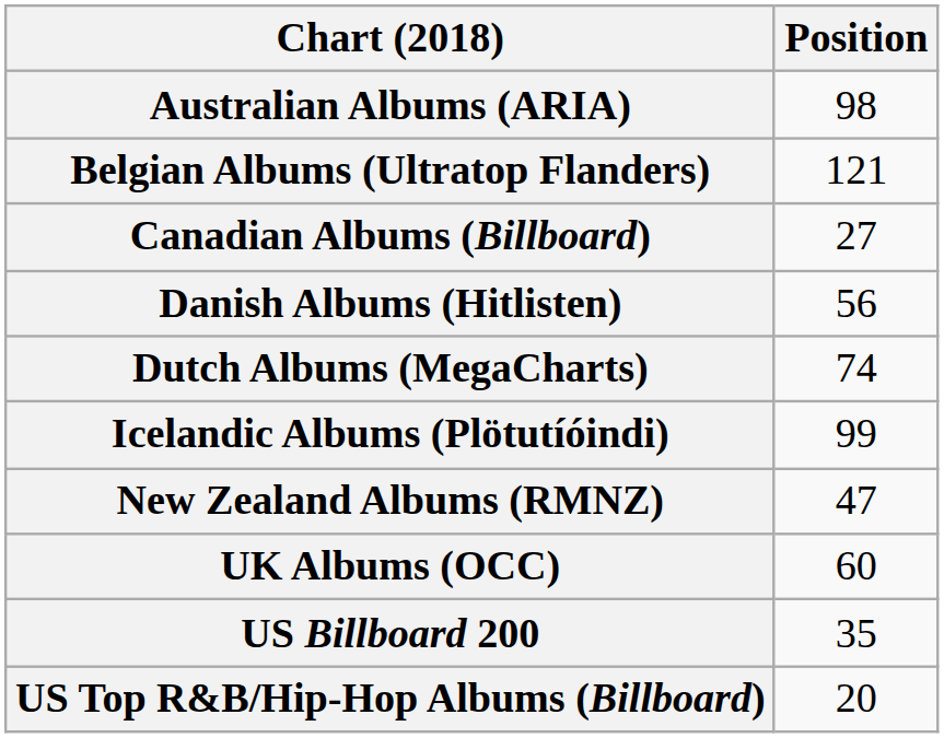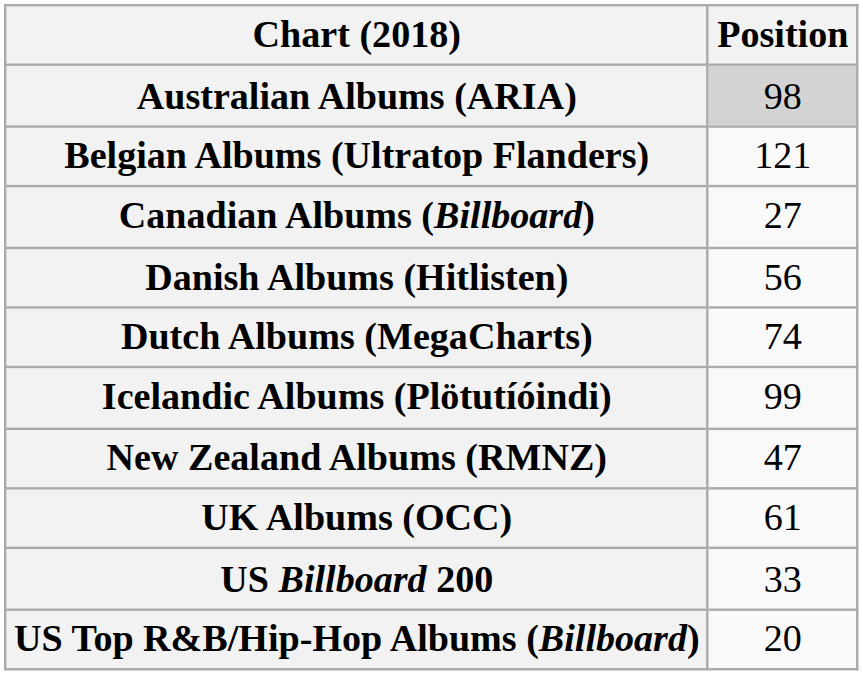 <table class="wikitable sortable plainrowheaders" style="text-align:center">
 <tr>
 <th scope="col">Chart (2018)</th>
 <th scope="col">Position</th>
 </tr>
 <tr>
 <th scope="row">Australian Albums (ARIA)</th>
-<td>98</td>
+<td style="background: lightgrey;">98</td>
 </tr>
 <tr>
 <th scope="row">Belgian Albums (Ultratop Flanders)</th>
 <td>121</td>
 </tr>
 <tr>
 <th scope="row">Canadian Albums (<em>Billboard</em>)</th>
 <td>27</td>
 </tr>
 <tr>
 <th scope="row">Danish Albums (Hitlisten)</th>
 <td>56</td>
 </tr>
 <tr>
 <th scope="row">Dutch Albums (MegaCharts)</th>
 <td>74</td>
 </tr>
 <tr>
 <th scope="row">Icelandic Albums (Plötutíóindi)</th>
 <td>99</td>
 </tr>
 <tr>
 <th scope="row">New Zealand Albums (RMNZ)</th>
 <td>47</td>
 </tr>
 <tr>
 <th scope="row">UK Albums (OCC)</th>
-<td>60</td>
+<td>61</td>
 </tr>
 <tr>
 <th scope="row">US <em>Billboard</em> 200</th>
-<td>35</td>
+<td>33</td>
 </tr>
 <tr>
 <th scope="row">US Top R&B/Hip-Hop Albums (<em>Billboard</em>)</th>
 <td>20</td>
 </tr>
 </table>
